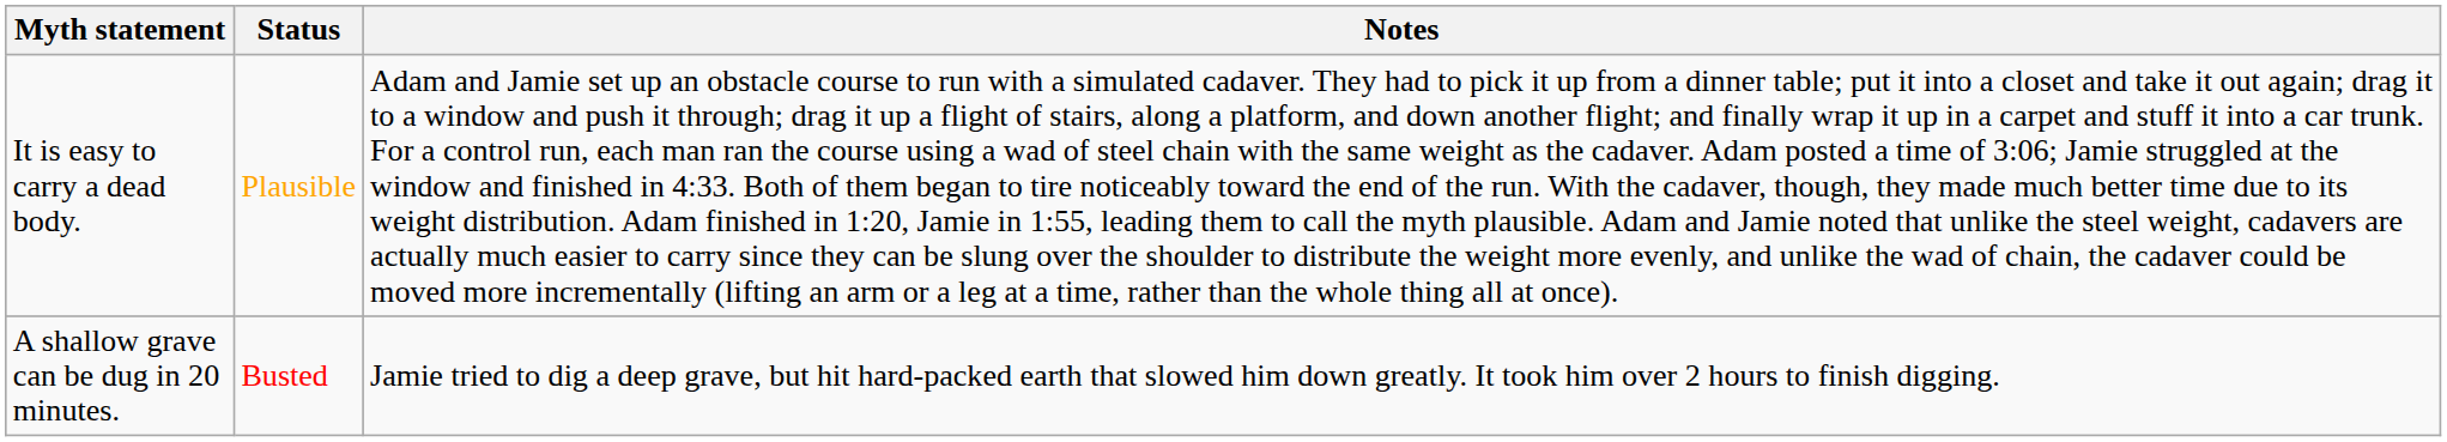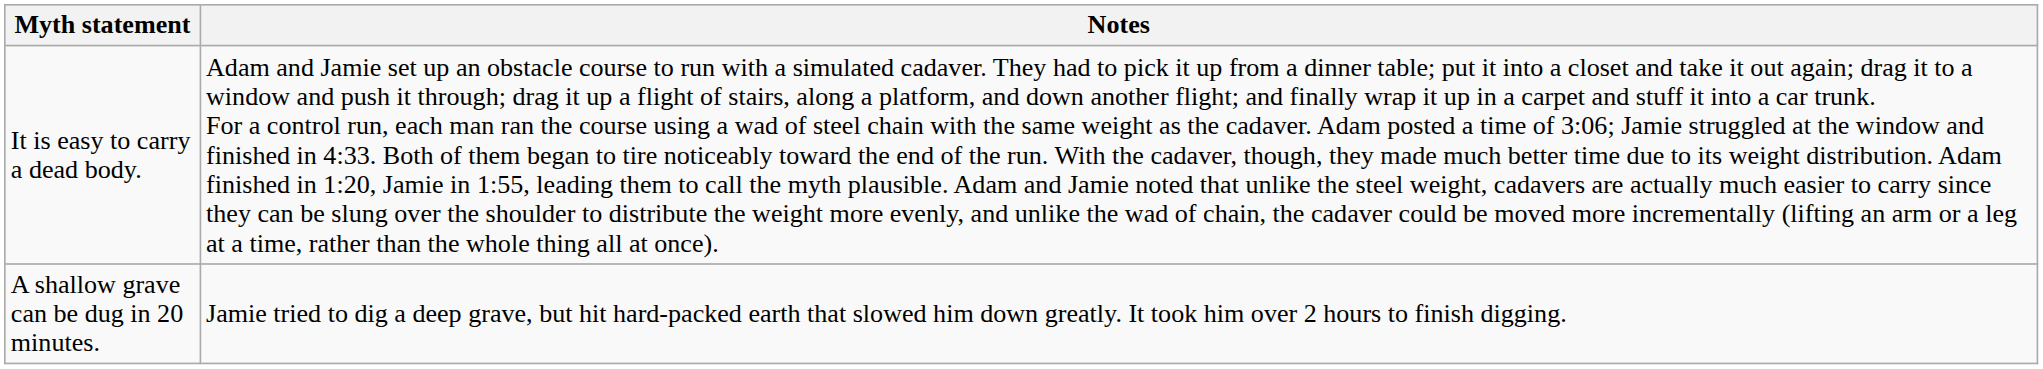 <table class="wikitable plainrowheaders">
 <tr>
 <th>Myth statement</th>
-<th>Status</th>
 <th>Notes</th>
 </tr>
 <tr>
 <td>It is easy to carry a dead body.</td>
-<td style="color:orange">Plausible</td>
 <td>Adam and Jamie set up an obstacle course to run with a  simulated cadaver. They had to pick it up from a dinner table; put it into a closet and take it out again; drag it to a window and push it through; drag it up a flight of stairs, along a platform, and down another flight; and finally wrap it up in a carpet and stuff it into a car trunk.<br>For a control run, each man ran the course using a wad of steel chain with the same weight as the cadaver. Adam posted a time of 3:06; Jamie struggled at the window and finished in 4:33. Both of them began to tire noticeably toward the end of the run. With the cadaver, though, they made much better time due to its weight distribution. Adam finished in 1:20, Jamie in 1:55, leading them to call the myth plausible. Adam and Jamie noted that unlike the steel weight, cadavers are actually much easier to carry since they can be slung over the shoulder to distribute the weight more evenly, and unlike the wad of chain, the cadaver could be moved more incrementally (lifting an arm or a leg at a time, rather than the whole thing all at once).</td>
 </tr>
 <tr>
 <td>A shallow grave can be dug in 20 minutes.</td>
-<td style="color:red">Busted</td>
 <td>Jamie tried to dig a  deep grave, but hit hard-packed earth that slowed him down greatly. It took him over 2 hours to finish digging.</td>
 </tr>
 </table>
